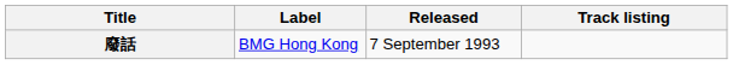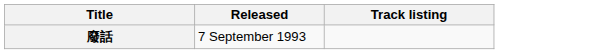 <table class="wikitable">
 <tr>
 <th align="left" width="225px">Title</th>
-<th align="left" width="125px">Label</th>
 <th align="left" width="150px">Released</th>
 <th align="left" width="200px">Track listing</th>
 </tr>
 <tr>
 <th>廢話</th>
-<td><a href='#'>BMG Hong Kong</a></td>
 <td>7 September 1993</td>
 <td align="center"></td>
 </tr>
 </table>
